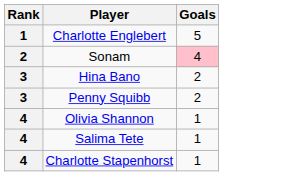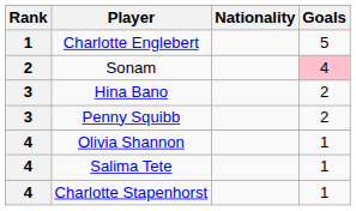 <table class="wikitable sortable" style="text-align:center">
 <tr>
 <th>Rank</th>
 <th>Player</th>
+<th>Nationality</th>
 <th>Goals</th>
 </tr>
 <tr>
 <th>1</th>
 <td><a href='#'>Charlotte Englebert</a></td>
+<td></td>
 <td>5</td>
 </tr>
 <tr>
 <th>2</th>
 <td>Sonam</td>
+<td></td>
 <td style="background: pink;">4</td>
 </tr>
 <tr>
 <th>3</th>
 <td><a href='#'>Hina Bano</a></td>
+<td></td>
 <td>2</td>
 </tr>
 <tr>
 <th>3</th>
 <td><a href='#'>Penny Squibb</a></td>
+<td></td>
 <td>2</td>
 </tr>
 <tr>
 <th>4</th>
 <td><a href='#'>Olivia Shannon</a></td>
+<td></td>
 <td>1</td>
 </tr>
 <tr>
 <th>4</th>
 <td><a href='#'>Salima Tete</a></td>
+<td></td>
 <td>1</td>
 </tr>
 <tr>
 <th>4</th>
 <td><a href='#'>Charlotte Stapenhorst</a></td>
+<td></td>
 <td>1</td>
 </tr>
 </table>
